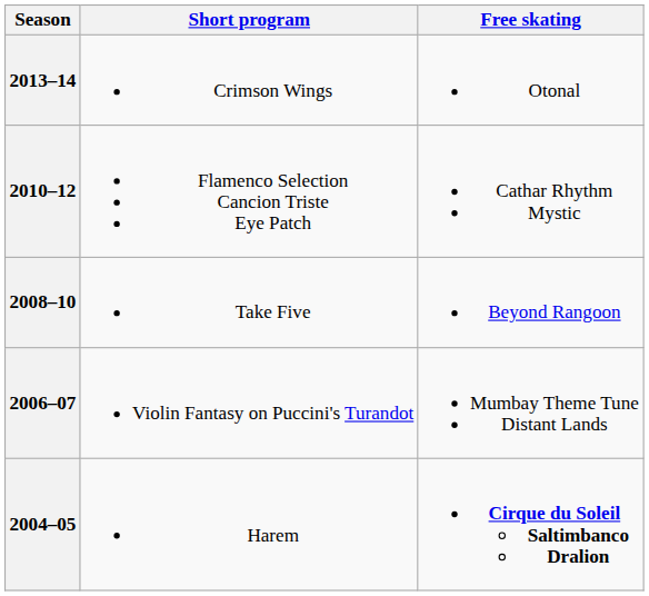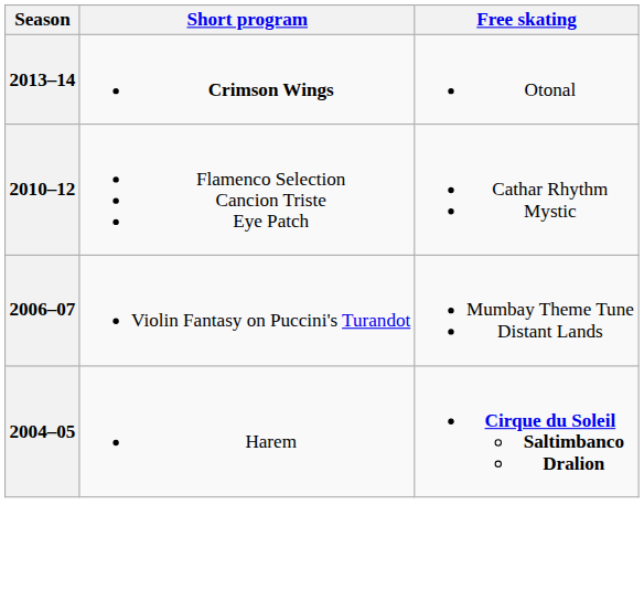 <table class=wikitable style=text-align:center>
 <tr>
 <th>Season</th>
 <th><a href='#'>Short program</a></th>
 <th><a href='#'>Free skating</a></th>
 </tr>
 <tr>
 <th>2013–14 <br> </th>
-<td><br><ul><li>Crimson Wings</li></ul></td>
+<td><strong><br><ul><li>Crimson Wings</li></ul></strong></td>
 <td><br><ul><li>Otonal <br></li></ul></td>
 </tr>
 <tr>
 <th>2010–12 <br> </th>
 <td><br><ul><li>Flamenco Selection <br></li><li>Cancion Triste <br></li><li>Eye Patch <br></li></ul></td>
 <td><br><ul><li>Cathar Rhythm <br></li><li>Mystic</li></ul></td>
-</tr>
-<tr>
-<th>2008–10 <br> </th>
-<td><br><ul><li>Take Five <br></li></ul></td>
-<td><br><ul><li><a href='#'>Beyond Rangoon</a> <br></li></ul></td>
 </tr>
 <tr>
 <th>2006–07 <br> </th>
 <td><br><ul><li>Violin Fantasy on Puccini's <a href='#'>Turandot</a> <br></li></ul></td>
 <td><br><ul><li>Mumbay Theme Tune <br></li><li>Distant Lands <br></li></ul></td>
 </tr>
 <tr>
 <th>2004–05 <br> </th>
 <td><br><ul><li>Harem <br></li></ul></td>
 <td><strong><br><ul><li><a href='#'>Cirque du Soleil</a><ul><li>Saltimbanco <br></li><li>Dralion <br></li></ul></li></ul></strong></td>
 </tr>
 </table>
